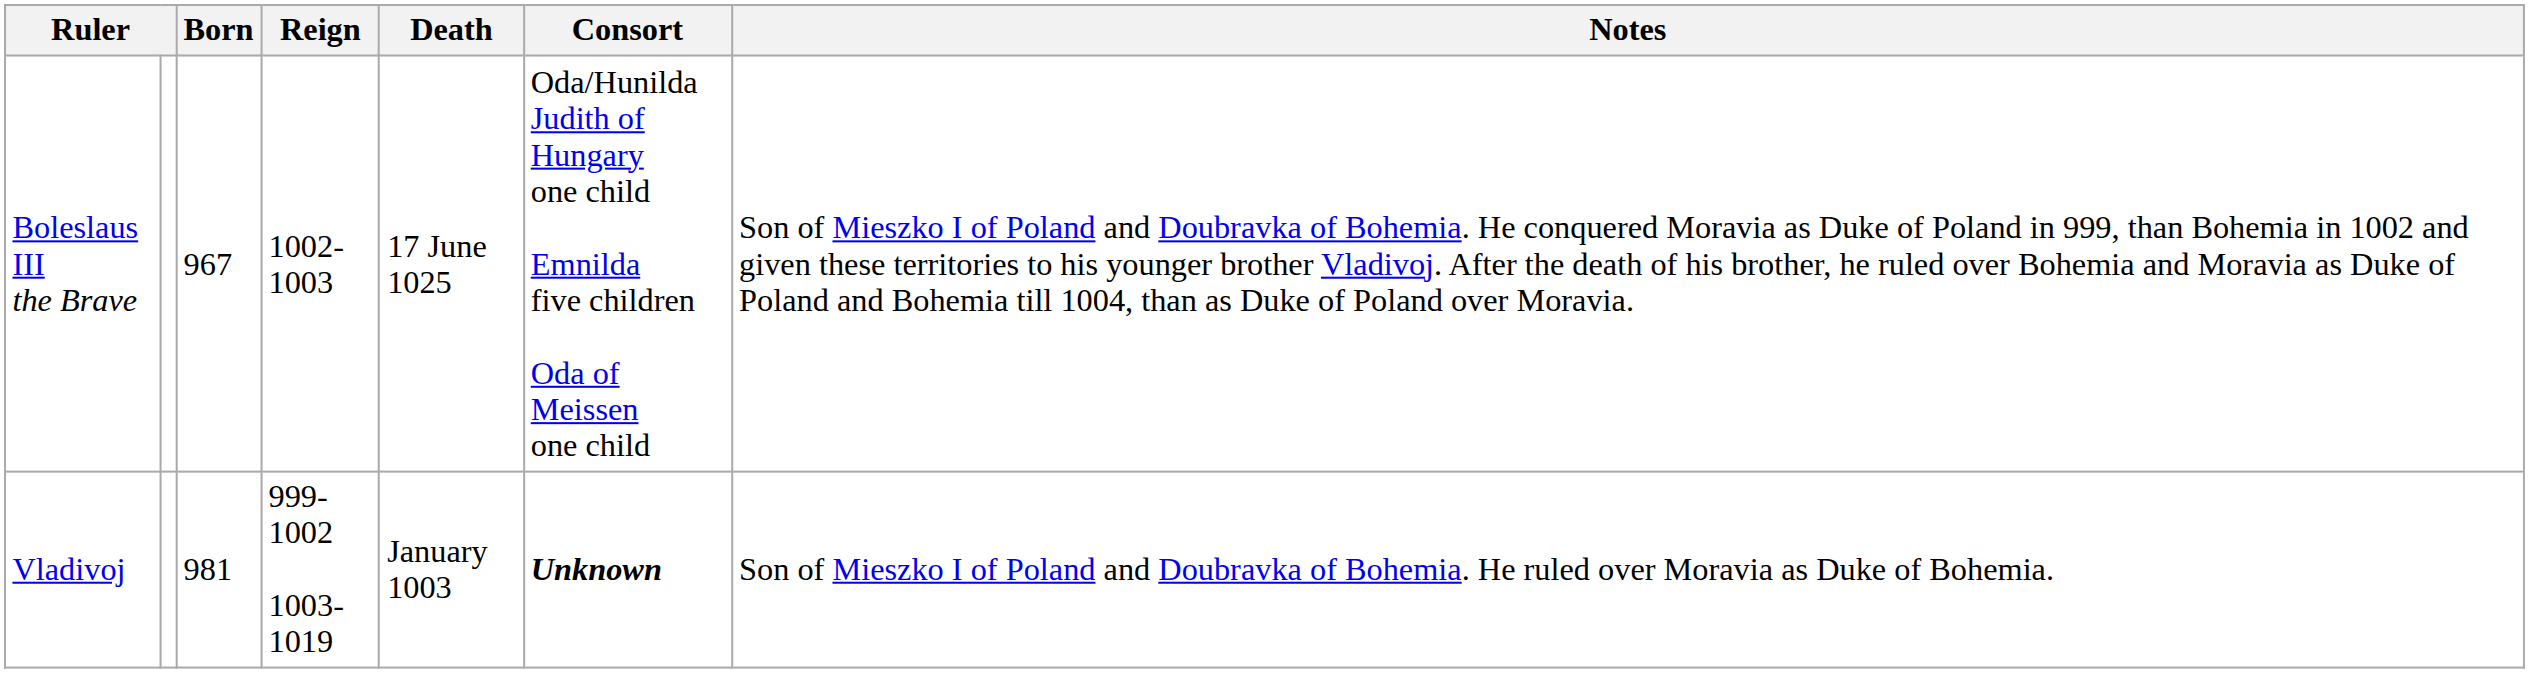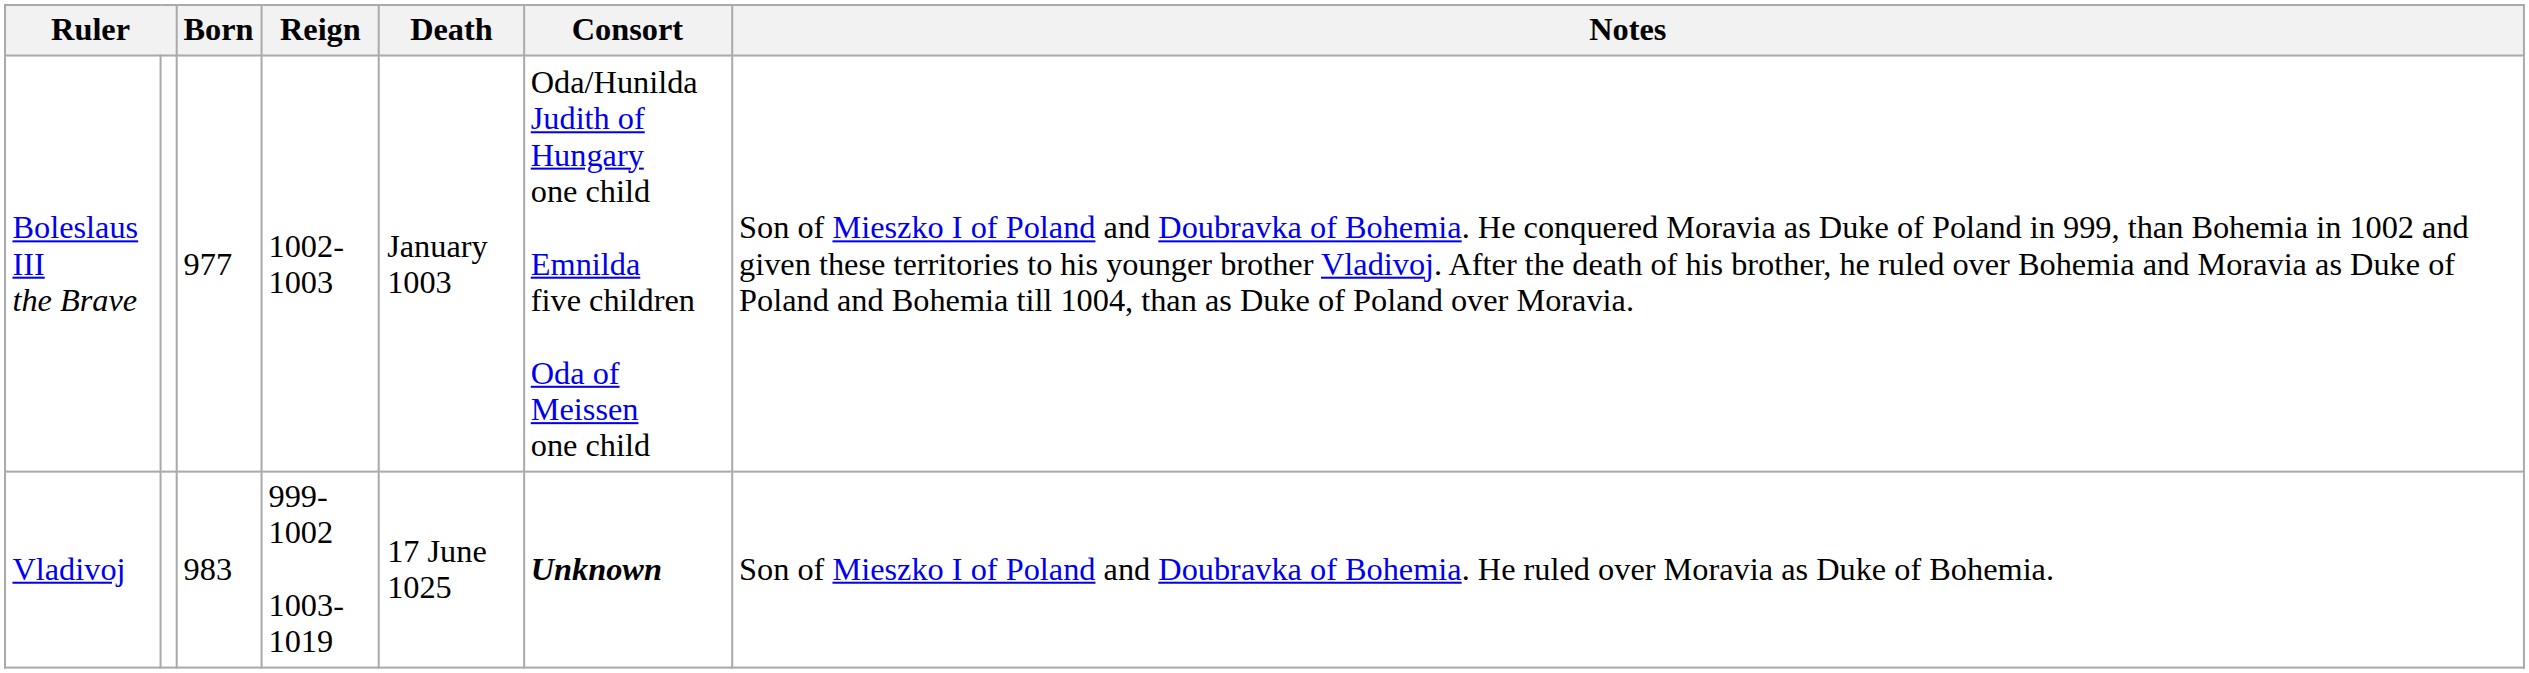 <table class="wikitable">
 <tr>
 <th colspan=2>Ruler</th>
 <th>Born</th>
 <th>Reign</th>
 <th>Death</th>
 <th>Consort</th>
 <th>Notes</th>
 </tr>
 <tr style="background:#fff;">
 <td><a href='#'>Boleslaus III</a><br><em>the Brave</em></td>
 <td></td>
-<td>967</td>
+<td>977</td>
 <td>1002-1003</td>
-<td>17 June 1025</td>
+<td>January 1003</td>
 <td>Oda/Hunilda<br><a href='#'>Judith of Hungary</a><br>one child<br><br><a href='#'>Emnilda</a><br>five children<br><br><a href='#'>Oda of Meissen</a><br>one child</td>
 <td>Son of <a href='#'>Mieszko I of Poland</a> and <a href='#'>Doubravka of Bohemia</a>. He conquered Moravia as Duke of Poland in 999, than Bohemia in 1002 and given these territories to his younger brother <a href='#'>Vladivoj</a>. After the death of his brother, he ruled over Bohemia and Moravia as Duke of Poland and Bohemia till 1004, than as Duke of Poland over Moravia.</td>
 </tr>
 <tr style="background:#fff;">
 <td><a href='#'>Vladivoj</a></td>
 <td></td>
-<td>981</td>
+<td>983</td>
 <td>999-1002<br><br>1003-1019</td>
-<td>January 1003</td>
+<td>17 June 1025</td>
 <td><strong><em>Unknown</em></strong></td>
 <td>Son of <a href='#'>Mieszko I of Poland</a> and <a href='#'>Doubravka of Bohemia</a>. He ruled over Moravia as Duke of Bohemia.</td>
 </tr>
 </table>
